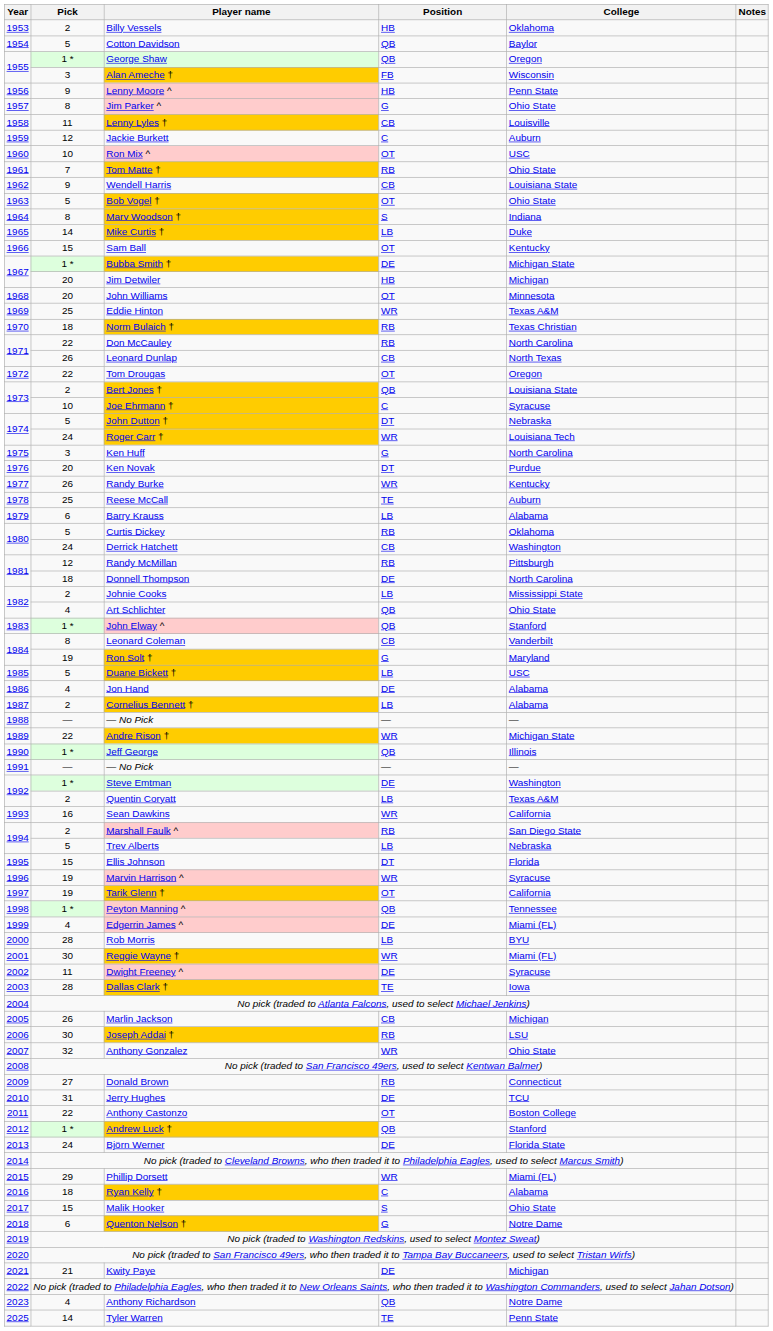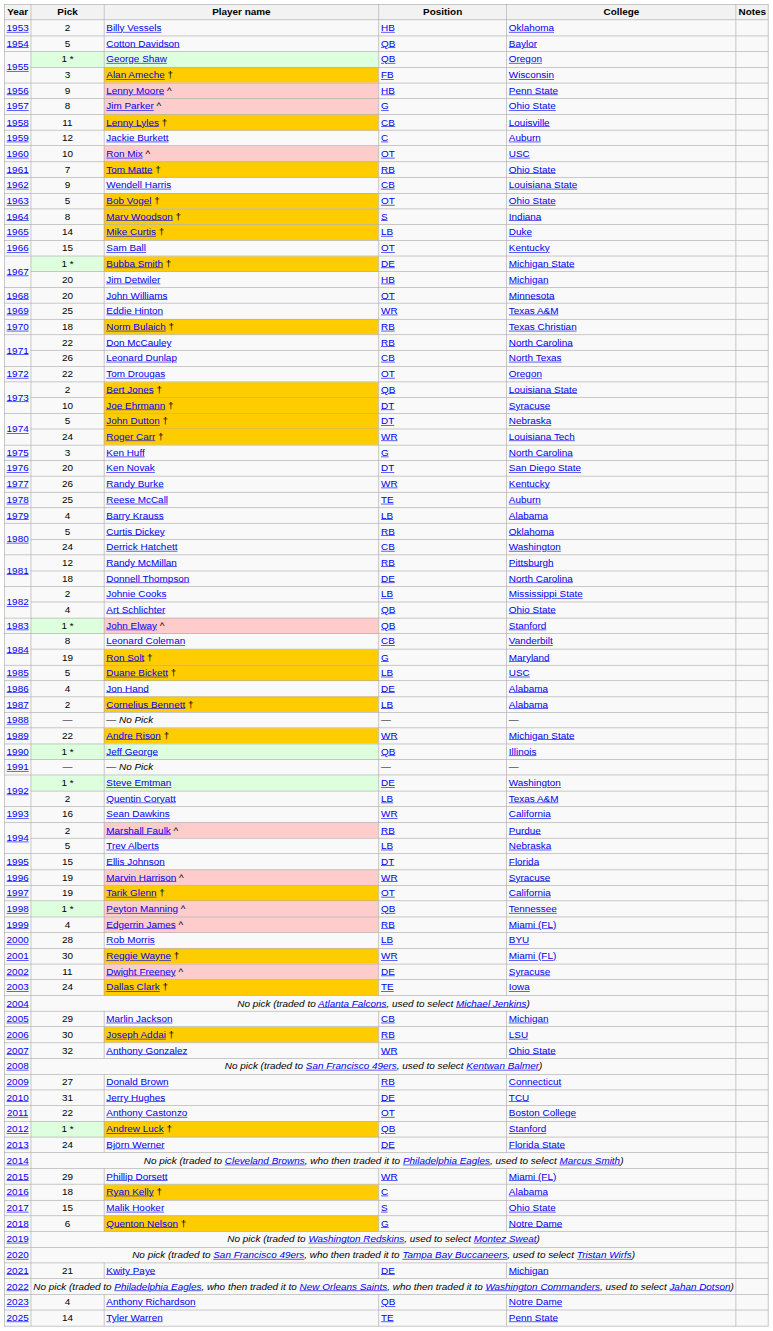 <table class="wikitable sortable">
 <tr>
 <th scope="col">Year</th>
 <th scope="col">Pick</th>
 <th scope="col">Player name</th>
 <th scope="col">Position</th>
 <th scope="col">College</th>
 <th scope="col" class="unsortable">Notes</th>
 </tr>
 <tr>
 <td align="center"><a href='#'>1953</a></td>
 <td align="center">2</td>
 <td><a href='#'>Billy Vessels</a></td>
 <td><a href='#'>HB</a></td>
 <td><a href='#'>Oklahoma</a></td>
 <td align="center"></td>
 </tr>
 <tr>
 <td align="center"><a href='#'>1954</a></td>
 <td align="center">5</td>
 <td><a href='#'>Cotton Davidson</a></td>
 <td><a href='#'>QB</a></td>
 <td><a href='#'>Baylor</a></td>
 <td align="center"></td>
 </tr>
 <tr>
 <td rowspan="2" align="center"><a href='#'>1955</a></td>
 <td align="center" style="background-color: #DDFFDD;">1 *</td>
 <td style="background-color: #DDFFDD;"><a href='#'>George Shaw</a></td>
 <td><a href='#'>QB</a></td>
 <td><a href='#'>Oregon</a></td>
 <td align="center"></td>
 </tr>
 <tr>
 <td align="center">3</td>
 <td style="background-color: #FFCC00;"><a href='#'>Alan Ameche</a> †</td>
 <td><a href='#'>FB</a></td>
 <td><a href='#'>Wisconsin</a></td>
 <td align="center"></td>
 </tr>
 <tr>
 <td align="center"><a href='#'>1956</a></td>
 <td align="center">9</td>
 <td style="background-color: #FFCCCC;"><a href='#'>Lenny Moore</a> ^</td>
 <td><a href='#'>HB</a></td>
 <td><a href='#'>Penn State</a></td>
 <td align="center"></td>
 </tr>
 <tr>
 <td align="center"><a href='#'>1957</a></td>
 <td align="center">8</td>
 <td style="background-color: #FFCCCC;"><a href='#'>Jim Parker</a> ^</td>
 <td><a href='#'>G</a></td>
 <td><a href='#'>Ohio State</a></td>
 <td align="center"></td>
 </tr>
 <tr>
 <td align="center"><a href='#'>1958</a></td>
 <td align="center">11</td>
 <td style="background-color: #FFCC00;"><a href='#'>Lenny Lyles</a> †</td>
 <td><a href='#'>CB</a></td>
 <td><a href='#'>Louisville</a></td>
 <td align="center"></td>
 </tr>
 <tr>
 <td align="center"><a href='#'>1959</a></td>
 <td align="center">12</td>
 <td><a href='#'>Jackie Burkett</a></td>
 <td><a href='#'>C</a></td>
 <td><a href='#'>Auburn</a></td>
 <td align="center"></td>
 </tr>
 <tr>
 <td align="center"><a href='#'>1960</a></td>
 <td align="center">10</td>
 <td style="background-color: #FFCCCC;"><a href='#'>Ron Mix</a> ^</td>
 <td><a href='#'>OT</a></td>
 <td><a href='#'>USC</a></td>
 <td align="center"></td>
 </tr>
 <tr>
 <td align="center"><a href='#'>1961</a></td>
 <td align="center">7</td>
 <td style="background-color: #FFCC00;"><a href='#'>Tom Matte</a> †</td>
 <td><a href='#'>RB</a></td>
 <td><a href='#'>Ohio State</a></td>
 <td align="center"></td>
 </tr>
 <tr>
 <td align="center"><a href='#'>1962</a></td>
 <td align="center">9</td>
 <td><a href='#'>Wendell Harris</a></td>
 <td><a href='#'>CB</a></td>
 <td><a href='#'>Louisiana State</a></td>
 <td align="center"></td>
 </tr>
 <tr>
 <td align="center"><a href='#'>1963</a></td>
 <td align="center">5</td>
 <td style="background-color: #FFCC00;"><a href='#'>Bob Vogel</a> †</td>
 <td><a href='#'>OT</a></td>
 <td><a href='#'>Ohio State</a></td>
 <td align="center"></td>
 </tr>
 <tr>
 <td align="center"><a href='#'>1964</a></td>
 <td align="center">8</td>
 <td style="background-color: #FFCC00;"><a href='#'>Marv Woodson</a> †</td>
 <td><a href='#'>S</a></td>
 <td><a href='#'>Indiana</a></td>
 <td align="center"></td>
 </tr>
 <tr>
 <td align="center"><a href='#'>1965</a></td>
 <td align="center">14</td>
 <td style="background-color: #FFCC00;"><a href='#'>Mike Curtis</a> †</td>
 <td><a href='#'>LB</a></td>
 <td><a href='#'>Duke</a></td>
 <td align="center"></td>
 </tr>
 <tr>
 <td align="center"><a href='#'>1966</a></td>
 <td align="center">15</td>
 <td><a href='#'>Sam Ball</a></td>
 <td><a href='#'>OT</a></td>
 <td><a href='#'>Kentucky</a></td>
 <td align="center"></td>
 </tr>
 <tr>
 <td rowspan="2" align="center"><a href='#'>1967</a></td>
 <td align="center" style="background-color: #DDFFDD;">1 *</td>
 <td style="background-color: #FFCC00;"><a href='#'>Bubba Smith</a> †</td>
 <td><a href='#'>DE</a></td>
 <td><a href='#'>Michigan State</a></td>
 <td align="center"></td>
 </tr>
 <tr>
 <td align="center">20</td>
 <td><a href='#'>Jim Detwiler</a></td>
 <td><a href='#'>HB</a></td>
 <td><a href='#'>Michigan</a></td>
 <td align="center"></td>
 </tr>
 <tr>
 <td align="center"><a href='#'>1968</a></td>
 <td align="center">20</td>
 <td><a href='#'>John Williams</a></td>
 <td><a href='#'>OT</a></td>
 <td><a href='#'>Minnesota</a></td>
 <td align="center"></td>
 </tr>
 <tr>
 <td align="center"><a href='#'>1969</a></td>
 <td align="center">25</td>
 <td><a href='#'>Eddie Hinton</a></td>
 <td><a href='#'>WR</a></td>
 <td><a href='#'>Texas A&M</a></td>
 <td align="center"></td>
 </tr>
 <tr>
 <td align="center"><a href='#'>1970</a></td>
 <td align="center">18</td>
 <td style="background-color: #FFCC00;"><a href='#'>Norm Bulaich</a> †</td>
 <td><a href='#'>RB</a></td>
 <td><a href='#'>Texas Christian</a></td>
 <td align="center"></td>
 </tr>
 <tr>
 <td rowspan="2" align="center"><a href='#'>1971</a></td>
 <td align="center">22</td>
 <td><a href='#'>Don McCauley</a></td>
 <td><a href='#'>RB</a></td>
 <td><a href='#'>North Carolina</a></td>
 <td align="center"></td>
 </tr>
 <tr>
 <td align="center">26</td>
 <td><a href='#'>Leonard Dunlap</a></td>
 <td><a href='#'>CB</a></td>
 <td><a href='#'>North Texas</a></td>
 <td align="center"></td>
 </tr>
 <tr>
 <td align="center"><a href='#'>1972</a></td>
 <td align="center">22</td>
 <td><a href='#'>Tom Drougas</a></td>
 <td><a href='#'>OT</a></td>
 <td><a href='#'>Oregon</a></td>
 <td align="center"></td>
 </tr>
 <tr>
 <td rowspan="2" align="center"><a href='#'>1973</a></td>
 <td align="center">2</td>
 <td style="background-color: #FFCC00;"><a href='#'>Bert Jones</a> †</td>
 <td><a href='#'>QB</a></td>
 <td><a href='#'>Louisiana State</a></td>
 <td align="center"></td>
 </tr>
 <tr>
 <td align="center">10</td>
 <td style="background-color: #FFCC00;"><a href='#'>Joe Ehrmann</a> †</td>
-<td><a href='#'>C</a></td>
+<td><a href='#'>DT</a></td>
 <td><a href='#'>Syracuse</a></td>
 <td align="center"></td>
 </tr>
 <tr>
 <td rowspan="2" align="center"><a href='#'>1974</a></td>
 <td align="center">5</td>
 <td style="background-color: #FFCC00;"><a href='#'>John Dutton</a> †</td>
 <td><a href='#'>DT</a></td>
 <td><a href='#'>Nebraska</a></td>
 <td align="center"></td>
 </tr>
 <tr>
 <td align="center">24</td>
 <td style="background-color: #FFCC00;"><a href='#'>Roger Carr</a> †</td>
 <td><a href='#'>WR</a></td>
 <td><a href='#'>Louisiana Tech</a></td>
 <td align="center"></td>
 </tr>
 <tr>
 <td align="center"><a href='#'>1975</a></td>
 <td align="center">3</td>
 <td><a href='#'>Ken Huff</a></td>
 <td><a href='#'>G</a></td>
 <td><a href='#'>North Carolina</a></td>
 <td align="center"></td>
 </tr>
 <tr>
 <td align="center"><a href='#'>1976</a></td>
 <td align="center">20</td>
 <td><a href='#'>Ken Novak</a></td>
 <td><a href='#'>DT</a></td>
-<td><a href='#'>Purdue</a></td>
+<td><a href='#'>San Diego State</a></td>
 <td align="center"></td>
 </tr>
 <tr>
 <td align="center"><a href='#'>1977</a></td>
 <td align="center">26</td>
 <td><a href='#'>Randy Burke</a></td>
 <td><a href='#'>WR</a></td>
 <td><a href='#'>Kentucky</a></td>
 <td align="center"></td>
 </tr>
 <tr>
 <td align="center"><a href='#'>1978</a></td>
 <td align="center">25</td>
 <td><a href='#'>Reese McCall</a></td>
 <td><a href='#'>TE</a></td>
 <td><a href='#'>Auburn</a></td>
 <td align="center"></td>
 </tr>
 <tr>
 <td align="center"><a href='#'>1979</a></td>
-<td align="center">6</td>
+<td align="center">4</td>
 <td><a href='#'>Barry Krauss</a></td>
 <td><a href='#'>LB</a></td>
 <td><a href='#'>Alabama</a></td>
 <td align="center"></td>
 </tr>
 <tr>
 <td rowspan="2" align="center"><a href='#'>1980</a></td>
 <td align="center">5</td>
 <td><a href='#'>Curtis Dickey</a></td>
 <td><a href='#'>RB</a></td>
 <td><a href='#'>Oklahoma</a></td>
 <td align="center"></td>
 </tr>
 <tr>
 <td align="center">24</td>
 <td><a href='#'>Derrick Hatchett</a></td>
 <td><a href='#'>CB</a></td>
 <td><a href='#'>Washington</a></td>
 <td align="center"></td>
 </tr>
 <tr>
 <td rowspan="2" align="center"><a href='#'>1981</a></td>
 <td align="center">12</td>
 <td><a href='#'>Randy McMillan</a></td>
 <td><a href='#'>RB</a></td>
 <td><a href='#'>Pittsburgh</a></td>
 <td align="center"></td>
 </tr>
 <tr>
 <td align="center">18</td>
 <td><a href='#'>Donnell Thompson</a></td>
 <td><a href='#'>DE</a></td>
 <td><a href='#'>North Carolina</a></td>
 <td align="center"></td>
 </tr>
 <tr>
 <td rowspan="2" align="center"><a href='#'>1982</a></td>
 <td align="center">2</td>
 <td><a href='#'>Johnie Cooks</a></td>
 <td><a href='#'>LB</a></td>
 <td><a href='#'>Mississippi State</a></td>
 <td align="center"></td>
 </tr>
 <tr>
 <td align="center">4</td>
 <td><a href='#'>Art Schlichter</a></td>
 <td><a href='#'>QB</a></td>
 <td><a href='#'>Ohio State</a></td>
 <td align="center"></td>
 </tr>
 <tr>
 <td align="center"><a href='#'>1983</a></td>
 <td align="center" style="background-color: #DDFFDD;">1 *</td>
 <td style="background-color: #FFCCCC;"><a href='#'>John Elway</a> ^</td>
 <td><a href='#'>QB</a></td>
 <td><a href='#'>Stanford</a></td>
 <td align="center"></td>
 </tr>
 <tr>
 <td rowspan="2" align="center"><a href='#'>1984</a></td>
 <td align="center">8</td>
 <td><a href='#'>Leonard Coleman</a></td>
 <td><a href='#'>CB</a></td>
 <td><a href='#'>Vanderbilt</a></td>
 <td align="center"></td>
 </tr>
 <tr>
 <td align="center">19</td>
 <td style="background-color: #FFCC00;"><a href='#'>Ron Solt</a> †</td>
 <td><a href='#'>G</a></td>
 <td><a href='#'>Maryland</a></td>
 <td align="center"></td>
 </tr>
 <tr>
 <td align="center"><a href='#'>1985</a></td>
 <td align="center">5</td>
 <td style="background-color: #FFCC00;"><a href='#'>Duane Bickett</a> †</td>
 <td><a href='#'>LB</a></td>
 <td><a href='#'>USC</a></td>
 <td align="center"></td>
 </tr>
 <tr>
 <td align="center"><a href='#'>1986</a></td>
 <td align="center">4</td>
 <td><a href='#'>Jon Hand</a></td>
 <td><a href='#'>DE</a></td>
 <td><a href='#'>Alabama</a></td>
 <td align="center"></td>
 </tr>
 <tr>
 <td align="center"><a href='#'>1987</a></td>
 <td align="center">2</td>
 <td style="background-color: #FFCC00;"><a href='#'>Cornelius Bennett</a> †</td>
 <td><a href='#'>LB</a></td>
 <td><a href='#'>Alabama</a></td>
 <td align="center"></td>
 </tr>
 <tr>
 <td align="center"><a href='#'>1988</a></td>
 <td align="center">—</td>
 <td><span>—</span> <em>No Pick</em></td>
 <td>—</td>
 <td>—</td>
 <td align="center"></td>
 </tr>
 <tr>
 <td align="center"><a href='#'>1989</a></td>
 <td align="center">22</td>
 <td style="background-color: #FFCC00;"><a href='#'>Andre Rison</a> †</td>
 <td><a href='#'>WR</a></td>
 <td><a href='#'>Michigan State</a></td>
 <td align="center"></td>
 </tr>
 <tr>
 <td align="center"><a href='#'>1990</a></td>
 <td align="center" style="background-color: #DDFFDD;">1 *</td>
 <td style="background-color: #DDFFDD;"><a href='#'>Jeff George</a></td>
 <td><a href='#'>QB</a></td>
 <td><a href='#'>Illinois</a></td>
 <td align="center"></td>
 </tr>
 <tr>
 <td align="center"><a href='#'>1991</a></td>
 <td align="center">—</td>
 <td><span>—</span> <em>No Pick</em></td>
 <td>—</td>
 <td>—</td>
 <td align="center"></td>
 </tr>
 <tr>
 <td rowspan="2" align="center"><a href='#'>1992</a></td>
 <td align="center" style="background-color: #DDFFDD;">1 *</td>
 <td style="background-color: #DDFFDD;"><a href='#'>Steve Emtman</a></td>
 <td><a href='#'>DE</a></td>
 <td><a href='#'>Washington</a></td>
 <td align="center"></td>
 </tr>
 <tr>
 <td align="center">2</td>
 <td><a href='#'>Quentin Coryatt</a></td>
 <td><a href='#'>LB</a></td>
 <td><a href='#'>Texas A&M</a></td>
 <td align="center"></td>
 </tr>
 <tr>
 <td align="center"><a href='#'>1993</a></td>
 <td align="center">16</td>
 <td><a href='#'>Sean Dawkins</a></td>
 <td><a href='#'>WR</a></td>
 <td><a href='#'>California</a></td>
 <td align="center"></td>
 </tr>
 <tr>
 <td rowspan="2" align="center"><a href='#'>1994</a></td>
 <td align="center">2</td>
 <td style="background-color: #FFCCCC;"><a href='#'>Marshall Faulk</a> ^</td>
 <td><a href='#'>RB</a></td>
-<td><a href='#'>San Diego State</a></td>
+<td><a href='#'>Purdue</a></td>
 <td align="center"></td>
 </tr>
 <tr>
 <td align="center">5</td>
 <td><a href='#'>Trev Alberts</a></td>
 <td><a href='#'>LB</a></td>
 <td><a href='#'>Nebraska</a></td>
 <td align="center"></td>
 </tr>
 <tr>
 <td align="center"><a href='#'>1995</a></td>
 <td align="center">15</td>
 <td><a href='#'>Ellis Johnson</a></td>
 <td><a href='#'>DT</a></td>
 <td><a href='#'>Florida</a></td>
 <td align="center"></td>
 </tr>
 <tr>
 <td align="center"><a href='#'>1996</a></td>
 <td align="center">19</td>
 <td style="background-color: #FFCCCC;"><a href='#'>Marvin Harrison</a> ^</td>
 <td><a href='#'>WR</a></td>
 <td><a href='#'>Syracuse</a></td>
 <td align="center"></td>
 </tr>
 <tr>
 <td align="center"><a href='#'>1997</a></td>
 <td align="center">19</td>
 <td style="background-color: #FFCC00;"><a href='#'>Tarik Glenn</a> †</td>
 <td><a href='#'>OT</a></td>
 <td><a href='#'>California</a></td>
 <td align="center"></td>
 </tr>
 <tr>
 <td align="center"><a href='#'>1998</a></td>
 <td align="center" style="background-color: #DDFFDD;">1 *</td>
 <td style="background-color: #FFCCCC;"><a href='#'>Peyton Manning</a> ^</td>
 <td><a href='#'>QB</a></td>
 <td><a href='#'>Tennessee</a></td>
 <td align="center"></td>
 </tr>
 <tr>
 <td align="center"><a href='#'>1999</a></td>
 <td align="center">4</td>
 <td style="background-color: #FFCCCC;"><a href='#'>Edgerrin James</a> ^</td>
-<td><a href='#'>DE</a></td>
+<td><a href='#'>RB</a></td>
 <td><a href='#'>Miami (FL)</a></td>
 <td align="center"></td>
 </tr>
 <tr>
 <td align="center"><a href='#'>2000</a></td>
 <td align="center">28</td>
 <td><a href='#'>Rob Morris</a></td>
 <td><a href='#'>LB</a></td>
 <td><a href='#'>BYU</a></td>
 <td align="center"></td>
 </tr>
 <tr>
 <td align="center"><a href='#'>2001</a></td>
 <td align="center">30</td>
 <td style="background-color: #FFCC00;"><a href='#'>Reggie Wayne</a> †</td>
 <td><a href='#'>WR</a></td>
 <td><a href='#'>Miami (FL)</a></td>
 <td align="center"></td>
 </tr>
 <tr>
 <td align="center"><a href='#'>2002</a></td>
 <td align="center">11</td>
 <td style="background-color: #FFCCCC;"><a href='#'>Dwight Freeney</a> ^</td>
 <td><a href='#'>DE</a></td>
 <td><a href='#'>Syracuse</a></td>
 <td align="center"></td>
 </tr>
 <tr>
 <td align="center"><a href='#'>2003</a></td>
-<td align="center">28</td>
+<td align="center">24</td>
 <td style="background-color: #FFCC00;"><a href='#'>Dallas Clark</a> †</td>
 <td><a href='#'>TE</a></td>
 <td><a href='#'>Iowa</a></td>
 <td align="center"></td>
 </tr>
 <tr>
 <td align="center"><a href='#'>2004</a></td>
 <td colspan="4" align="center"><em>No pick (traded to <a href='#'>Atlanta Falcons</a>, used to select <a href='#'>Michael Jenkins</a>)</em></td>
 <td align="center"></td>
 </tr>
 <tr>
 <td align="center"><a href='#'>2005</a></td>
-<td align="center">26</td>
+<td align="center">29</td>
 <td><a href='#'>Marlin Jackson</a></td>
 <td><a href='#'>CB</a></td>
 <td><a href='#'>Michigan</a></td>
 <td align="center"></td>
 </tr>
 <tr>
 <td align="center"><a href='#'>2006</a></td>
 <td align="center">30</td>
 <td style="background-color: #FFCC00;"><a href='#'>Joseph Addai</a> †</td>
 <td><a href='#'>RB</a></td>
 <td><a href='#'>LSU</a></td>
 <td align="center"></td>
 </tr>
 <tr>
 <td align="center"><a href='#'>2007</a></td>
 <td align="center">32</td>
 <td><a href='#'>Anthony Gonzalez</a></td>
 <td><a href='#'>WR</a></td>
 <td><a href='#'>Ohio State</a></td>
 <td align="center"></td>
 </tr>
 <tr>
 <td align="center"><a href='#'>2008</a></td>
 <td colspan="4" align="center"><em>No pick (traded to <a href='#'>San Francisco 49ers</a>, used to select <a href='#'>Kentwan Balmer</a>)</em></td>
 <td align="center"></td>
 </tr>
 <tr>
 <td align="center"><a href='#'>2009</a></td>
 <td align="center">27</td>
 <td><a href='#'>Donald Brown</a></td>
 <td><a href='#'>RB</a></td>
 <td><a href='#'>Connecticut</a></td>
 <td align="center"></td>
 </tr>
 <tr>
 <td align="center"><a href='#'>2010</a></td>
 <td align="center">31</td>
 <td><a href='#'>Jerry Hughes</a></td>
 <td><a href='#'>DE</a></td>
 <td><a href='#'>TCU</a></td>
 <td align="center"></td>
 </tr>
 <tr>
 <td align="center"><a href='#'>2011</a></td>
 <td align="center">22</td>
 <td><a href='#'>Anthony Castonzo</a></td>
 <td><a href='#'>OT</a></td>
 <td><a href='#'>Boston College</a></td>
 <td align="center"></td>
 </tr>
 <tr>
 <td align="center"><a href='#'>2012</a></td>
 <td align="center" style="background-color: #DDFFDD;">1 *</td>
 <td style="background-color: #FFCC00;"><a href='#'>Andrew Luck</a> †</td>
 <td><a href='#'>QB</a></td>
 <td><a href='#'>Stanford</a></td>
 <td align="center"></td>
 </tr>
 <tr>
 <td align="center"><a href='#'>2013</a></td>
 <td align="center">24</td>
 <td><a href='#'>Björn Werner</a></td>
 <td><a href='#'>DE</a></td>
 <td><a href='#'>Florida State</a></td>
 <td align="center"></td>
 </tr>
 <tr>
 <td align="center"><a href='#'>2014</a></td>
 <td colspan="4" align="center"><em>No pick (traded to <a href='#'>Cleveland Browns</a>, who then traded it to <a href='#'>Philadelphia Eagles</a>, used to select <a href='#'>Marcus Smith</a>)</em></td>
 <td align="center"></td>
 </tr>
 <tr>
 <td align="center"><a href='#'>2015</a></td>
 <td align="center">29</td>
 <td><a href='#'>Phillip Dorsett</a></td>
 <td><a href='#'>WR</a></td>
 <td><a href='#'>Miami (FL)</a></td>
 <td align="center"></td>
 </tr>
 <tr>
 <td align="center"><a href='#'>2016</a></td>
 <td align="center">18</td>
 <td style="background-color: #FFCC00;"><a href='#'>Ryan Kelly</a> †</td>
 <td><a href='#'>C</a></td>
 <td><a href='#'>Alabama</a></td>
 <td align="center"></td>
 </tr>
 <tr>
 <td align="center"><a href='#'>2017</a></td>
 <td align="center">15</td>
 <td><a href='#'>Malik Hooker</a></td>
 <td><a href='#'>S</a></td>
 <td><a href='#'>Ohio State</a></td>
 <td align="center"></td>
 </tr>
 <tr>
 <td align="center"><a href='#'>2018</a></td>
 <td align="center">6</td>
 <td style="background-color: #FFCC00;"><a href='#'>Quenton Nelson</a> †</td>
 <td><a href='#'>G</a></td>
 <td><a href='#'>Notre Dame</a></td>
 <td align="center"></td>
 </tr>
 <tr>
 <td align="center"><a href='#'>2019</a></td>
 <td colspan="4" align="center"><em>No pick (traded to <a href='#'>Washington Redskins</a>, used to select <a href='#'>Montez Sweat</a>)</em></td>
 <td align="center"></td>
 </tr>
 <tr>
 <td align="center"><a href='#'>2020</a></td>
 <td colspan="4" align="center"><em>No pick (traded to <a href='#'>San Francisco 49ers</a>, who then traded it to <a href='#'>Tampa Bay Buccaneers</a>, used to select <a href='#'>Tristan Wirfs</a>)</em></td>
 <td align="center"></td>
 </tr>
 <tr>
 <td align="center"><a href='#'>2021</a></td>
 <td align="center">21</td>
 <td><a href='#'>Kwity Paye</a></td>
 <td><a href='#'>DE</a></td>
 <td><a href='#'>Michigan</a></td>
 <td align="center"></td>
 </tr>
 <tr>
 <td align="center"><a href='#'>2022</a></td>
 <td colspan="4" align="center"><em>No pick (traded to <a href='#'>Philadelphia Eagles</a>, who then traded it to <a href='#'>New Orleans Saints</a>, who then traded it to <a href='#'>Washington Commanders</a>, used to select <a href='#'>Jahan Dotson</a>)</em></td>
 <td align="center"></td>
 </tr>
 <tr>
 <td align="center"><a href='#'>2023</a></td>
 <td align="center">4</td>
 <td><a href='#'>Anthony Richardson</a></td>
 <td><a href='#'>QB</a></td>
 <td><a href='#'>Notre Dame</a></td>
 <td align="center"></td>
 </tr>
 <tr>
 <td align="center"><a href='#'>2025</a></td>
 <td align="center">14</td>
 <td><a href='#'>Tyler Warren</a></td>
 <td><a href='#'>TE</a></td>
 <td><a href='#'>Penn State</a></td>
 <td align="center"></td>
 </tr>
 </table>
